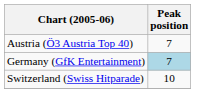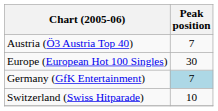 <table class="wikitable sortable">
 <tr>
 <th align="center">Chart (2005-06)</th>
 <th align="center">Peak<br>position</th>
 </tr>
 <tr>
 <td align="left">Austria (<a href='#'>Ö3 Austria Top 40</a>)</td>
 <td align="center">7</td>
+</tr>
+<tr>
+<td align="left">Europe (<a href='#'>European Hot 100 Singles</a>)</td>
+<td align="center">30</td>
 </tr>
 <tr>
 <td align="left">Germany (<a href='#'>GfK Entertainment</a>)</td>
 <td align="center" style="background: lightblue;">7</td>
 </tr>
 <tr>
 <td align="left">Switzerland (<a href='#'>Swiss Hitparade</a>)</td>
 <td align="center">10</td>
 </tr>
 <tr>
 </tr>
 </table>
